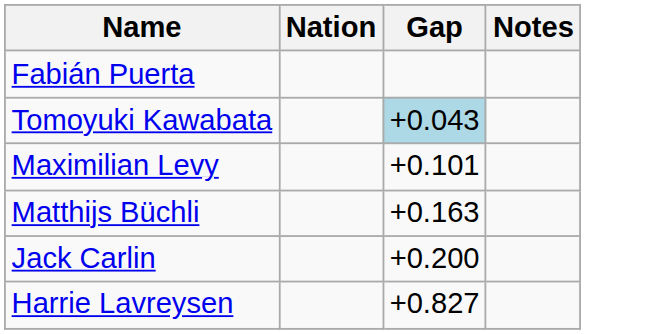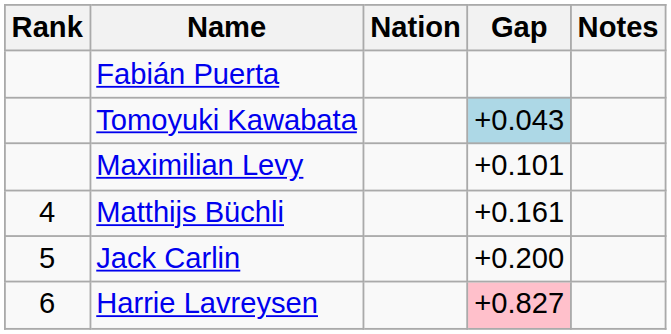 <table class="wikitable sortable" style="text-align:center">
 <tr>
+<th>Rank</th>
 <th>Name</th>
 <th>Nation</th>
 <th>Gap</th>
 <th>Notes</th>
 </tr>
 <tr>
+<td></td>
 <td align=left><a href='#'>Fabián Puerta</a></td>
 <td align="left"></td>
 <td></td>
 <td></td>
 </tr>
 <tr>
+<td></td>
 <td align=left><a href='#'>Tomoyuki Kawabata</a></td>
 <td align="left"></td>
 <td style="background: lightblue;">+0.043</td>
 <td></td>
 </tr>
 <tr>
+<td></td>
 <td align=left><a href='#'>Maximilian Levy</a></td>
 <td align="left"></td>
 <td>+0.101</td>
 <td></td>
 </tr>
 <tr>
+<td>4</td>
 <td align=left><a href='#'>Matthijs Büchli</a></td>
 <td align="left"></td>
-<td>+0.163</td>
+<td>+0.161</td>
 <td></td>
 </tr>
 <tr>
+<td>5</td>
 <td align=left><a href='#'>Jack Carlin</a></td>
 <td align="left"></td>
 <td>+0.200</td>
 <td></td>
 </tr>
 <tr>
+<td>6</td>
 <td align=left><a href='#'>Harrie Lavreysen</a></td>
 <td align="left"></td>
-<td>+0.827</td>
+<td style="background: pink;">+0.827</td>
 <td></td>
 </tr>
 </table>
